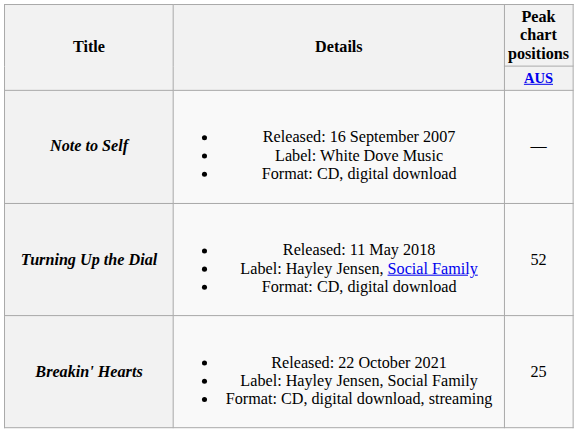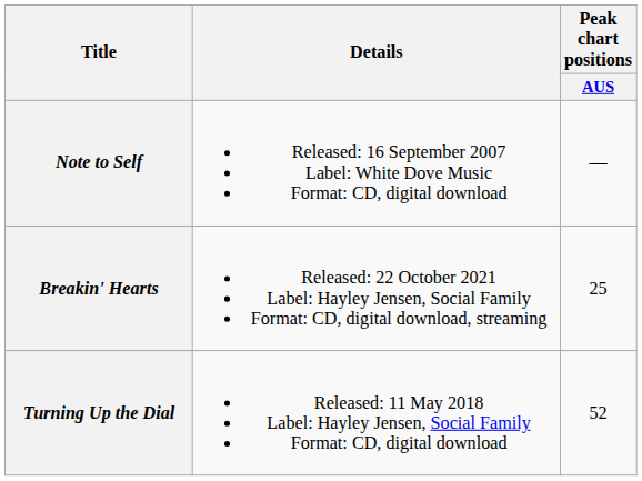 <table class="wikitable plainrowheaders" style="text-align:center;" border="1">
 <tr>
 <th scope="col" rowspan="2" style="width:10em;">Title</th>
 <th scope="col" rowspan="2" style="width:20em;">Details</th>
 <th scope="col" colspan="1">Peak chart positions</th>
 </tr>
 <tr>
 <th scope="col" style="width:3em;font-size:90%;"><a href='#'>AUS</a><br></th>
 </tr>
 <tr>
 <th scope="row"><em>Note to Self</em></th>
 <td><br><ul><li>Released: 16 September 2007</li><li>Label: White Dove Music</li><li>Format: CD, digital download</li></ul></td>
 <td>—</td>
 </tr>
 <tr>
+<th scope="row"><em>Breakin' Hearts</em></th>
+<td><br><ul><li>Released: 22 October 2021</li><li>Label: Hayley Jensen, Social Family</li><li>Format: CD, digital download, streaming</li></ul></td>
+<td>25<br></td>
+</tr>
+<tr>
 <th scope="row"><em>Turning Up the Dial</em></th>
 <td><br><ul><li>Released: 11 May 2018</li><li>Label: Hayley Jensen, <a href='#'>Social Family</a></li><li>Format: CD, digital download</li></ul></td>
 <td>52</td>
 </tr>
-<tr>
-<th scope="row"><em>Breakin' Hearts</em></th>
-<td><br><ul><li>Released: 22 October 2021</li><li>Label: Hayley Jensen, Social Family</li><li>Format: CD, digital download, streaming</li></ul></td>
-<td>25<br></td>
-</tr>
 </table>
